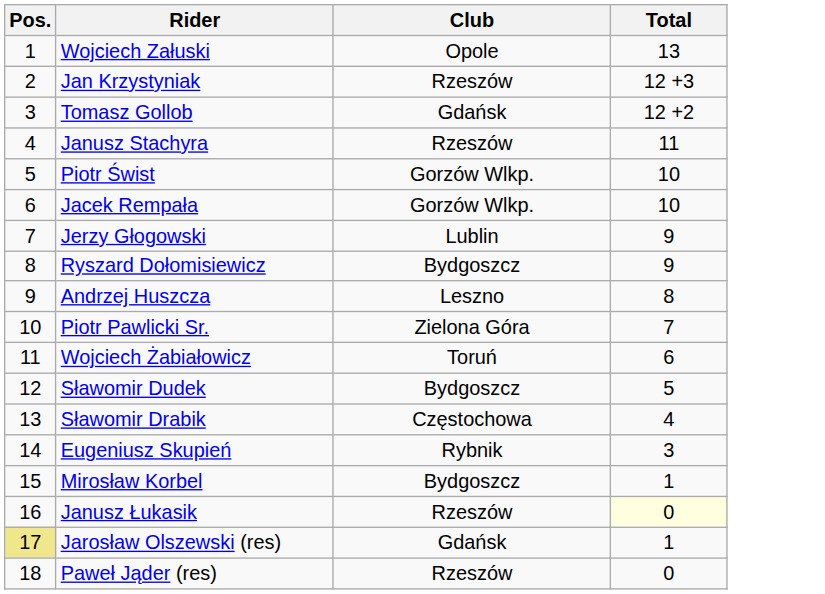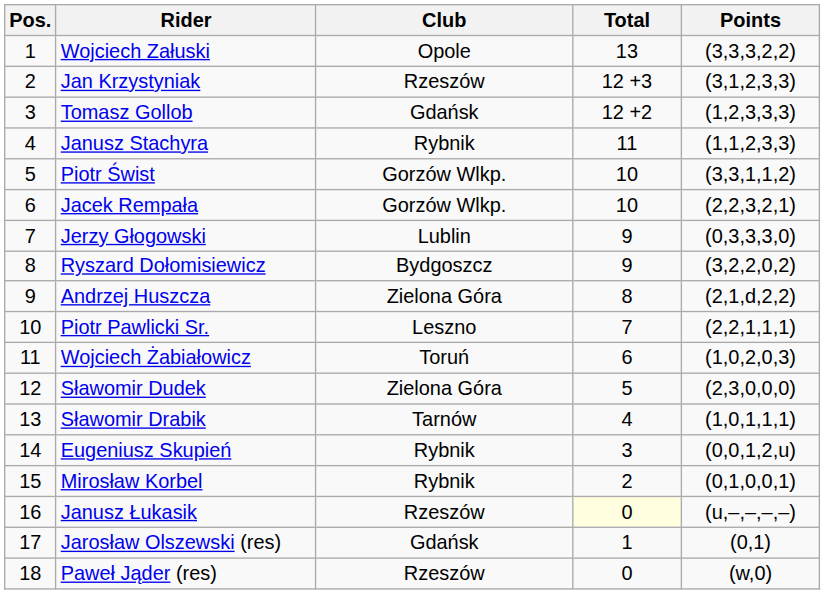 <table class=wikitable style="font-size:93%;">
 <tr>
 <th width=25px>Pos.</th>
 <th width=200px>Rider</th>
 <th width=200px>Club</th>
 <th width=80px>Total</th>
+<th width=100px>Points</th>
 </tr>
 <tr align=center>
 <td>1</td>
 <td align=left><a href='#'>Wojciech Załuski</a></td>
 <td>Opole</td>
 <td>13</td>
+<td>(3,3,3,2,2)</td>
 </tr>
 <tr align=center>
 <td>2</td>
 <td align=left><a href='#'>Jan Krzystyniak</a></td>
 <td>Rzeszów</td>
 <td>12 +3</td>
+<td>(3,1,2,3,3)</td>
 </tr>
 <tr align=center>
 <td>3</td>
 <td align=left><a href='#'>Tomasz Gollob</a></td>
 <td>Gdańsk</td>
 <td>12 +2</td>
+<td>(1,2,3,3,3)</td>
 </tr>
 <tr align=center>
 <td>4</td>
 <td align=left><a href='#'>Janusz Stachyra</a></td>
-<td>Rzeszów</td>
+<td>Rybnik</td>
 <td>11</td>
+<td>(1,1,2,3,3)</td>
 </tr>
 <tr align=center>
 <td>5</td>
 <td align=left><a href='#'>Piotr Świst</a></td>
 <td>Gorzów Wlkp.</td>
 <td>10</td>
+<td>(3,3,1,1,2)</td>
 </tr>
 <tr align=center>
 <td>6</td>
 <td align=left><a href='#'>Jacek Rempała</a></td>
 <td>Gorzów Wlkp.</td>
 <td>10</td>
+<td>(2,2,3,2,1)</td>
 </tr>
 <tr align=center>
 <td>7</td>
 <td align=left><a href='#'>Jerzy Głogowski</a></td>
 <td>Lublin</td>
 <td>9</td>
+<td>(0,3,3,3,0)</td>
 </tr>
 <tr align=center>
 <td>8</td>
 <td align=left><a href='#'>Ryszard Dołomisiewicz</a></td>
 <td>Bydgoszcz</td>
 <td>9</td>
+<td>(3,2,2,0,2)</td>
 </tr>
 <tr align=center>
 <td>9</td>
 <td align=left><a href='#'>Andrzej Huszcza</a></td>
-<td>Leszno</td>
+<td>Zielona Góra</td>
 <td>8</td>
+<td>(2,1,d,2,2)</td>
 </tr>
 <tr align=center>
 <td>10</td>
 <td align=left><a href='#'>Piotr Pawlicki Sr.</a></td>
-<td>Zielona Góra</td>
+<td>Leszno</td>
 <td>7</td>
+<td>(2,2,1,1,1)</td>
 </tr>
 <tr align=center>
 <td>11</td>
 <td align=left><a href='#'>Wojciech Żabiałowicz</a></td>
 <td>Toruń</td>
 <td>6</td>
+<td>(1,0,2,0,3)</td>
 </tr>
 <tr align=center>
 <td>12</td>
 <td align=left><a href='#'>Sławomir Dudek</a></td>
-<td>Bydgoszcz</td>
+<td>Zielona Góra</td>
 <td>5</td>
+<td>(2,3,0,0,0)</td>
 </tr>
 <tr align=center>
 <td>13</td>
 <td align=left><a href='#'>Sławomir Drabik</a></td>
-<td>Częstochowa</td>
+<td>Tarnów</td>
 <td>4</td>
+<td>(1,0,1,1,1)</td>
 </tr>
 <tr align=center>
 <td>14</td>
 <td align=left><a href='#'>Eugeniusz Skupień</a></td>
 <td>Rybnik</td>
 <td>3</td>
+<td>(0,0,1,2,u)</td>
 </tr>
 <tr align=center>
 <td>15</td>
 <td align=left><a href='#'>Mirosław Korbel</a></td>
-<td>Bydgoszcz</td>
-<td>1</td>
+<td>Rybnik</td>
+<td>2</td>
+<td>(0,1,0,0,1)</td>
 </tr>
 <tr align=center>
 <td>16</td>
 <td align=left><a href='#'>Janusz Łukasik</a></td>
 <td>Rzeszów</td>
 <td style="background: lightyellow;">0</td>
+<td>(u,–,–,–,–)</td>
 </tr>
 <tr align=center>
-<td style="background: khaki;">17</td>
+<td>17</td>
 <td align=left><a href='#'>Jarosław Olszewski</a> (res)</td>
 <td>Gdańsk</td>
 <td>1</td>
+<td>(0,1)</td>
 </tr>
 <tr align=center>
 <td>18</td>
 <td align=left><a href='#'>Paweł Jąder</a> (res)</td>
 <td>Rzeszów</td>
 <td>0</td>
+<td>(w,0)</td>
 </tr>
 </table>
